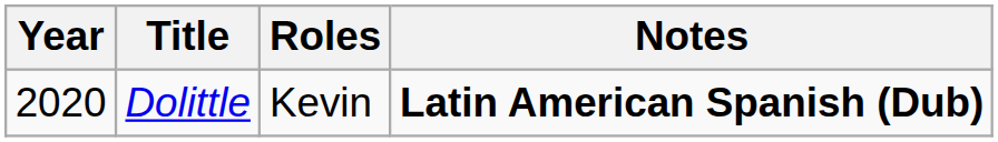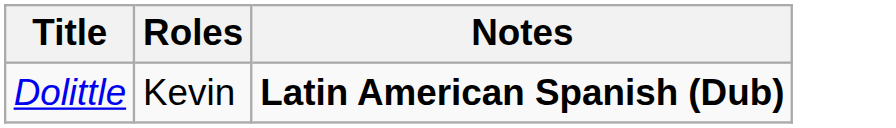 <table class="wikitable sortable">
 <tr>
-<th>Year</th>
 <th>Title</th>
 <th>Roles</th>
 <th>Notes</th>
 </tr>
 <tr>
-<td>2020</td>
 <td><em><a href='#'>Dolittle</a></em></td>
 <td>Kevin</td>
 <td><strong>Latin American Spanish (Dub)</strong></td>
 </tr>
 </table>
